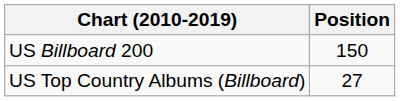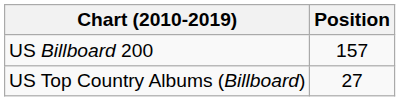 <table class="wikitable sortable">
 <tr>
 <th>Chart (2010-2019)</th>
 <th>Position</th>
 </tr>
 <tr>
 <td>US <em>Billboard</em> 200</td>
-<td align="center">150</td>
+<td align="center">157</td>
 </tr>
 <tr>
 <td>US Top Country Albums (<em>Billboard</em>)</td>
 <td align="center">27</td>
 </tr>
 </table>
